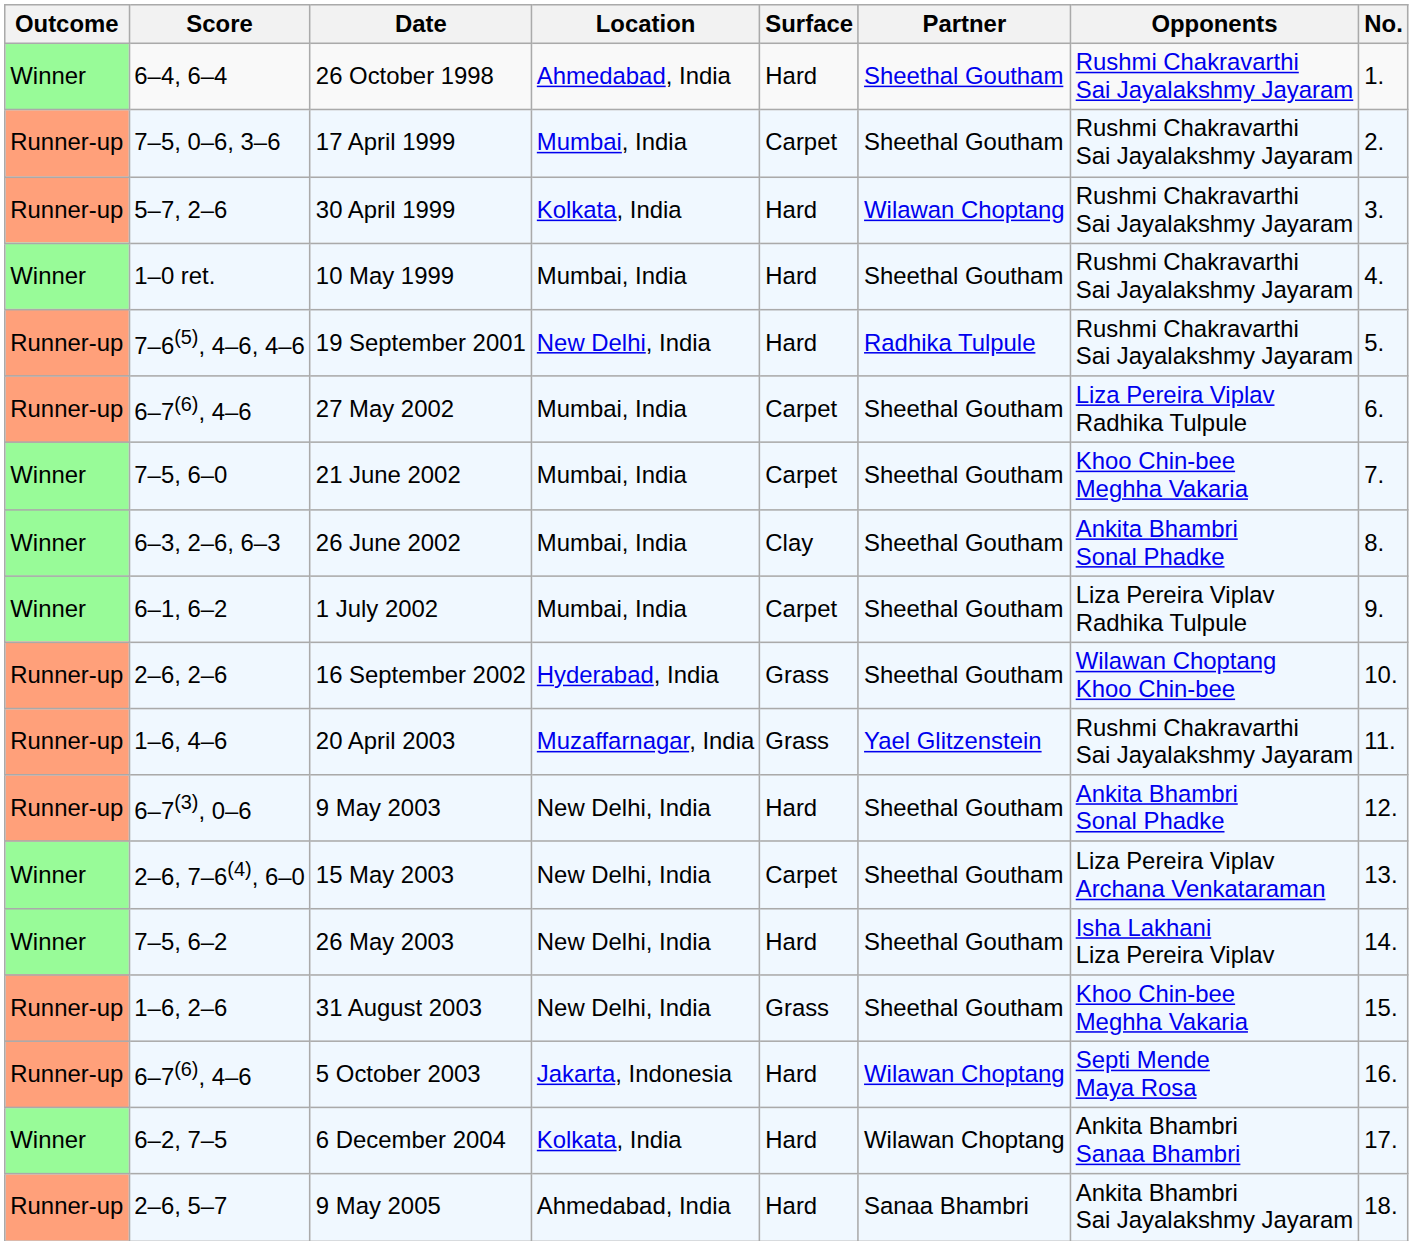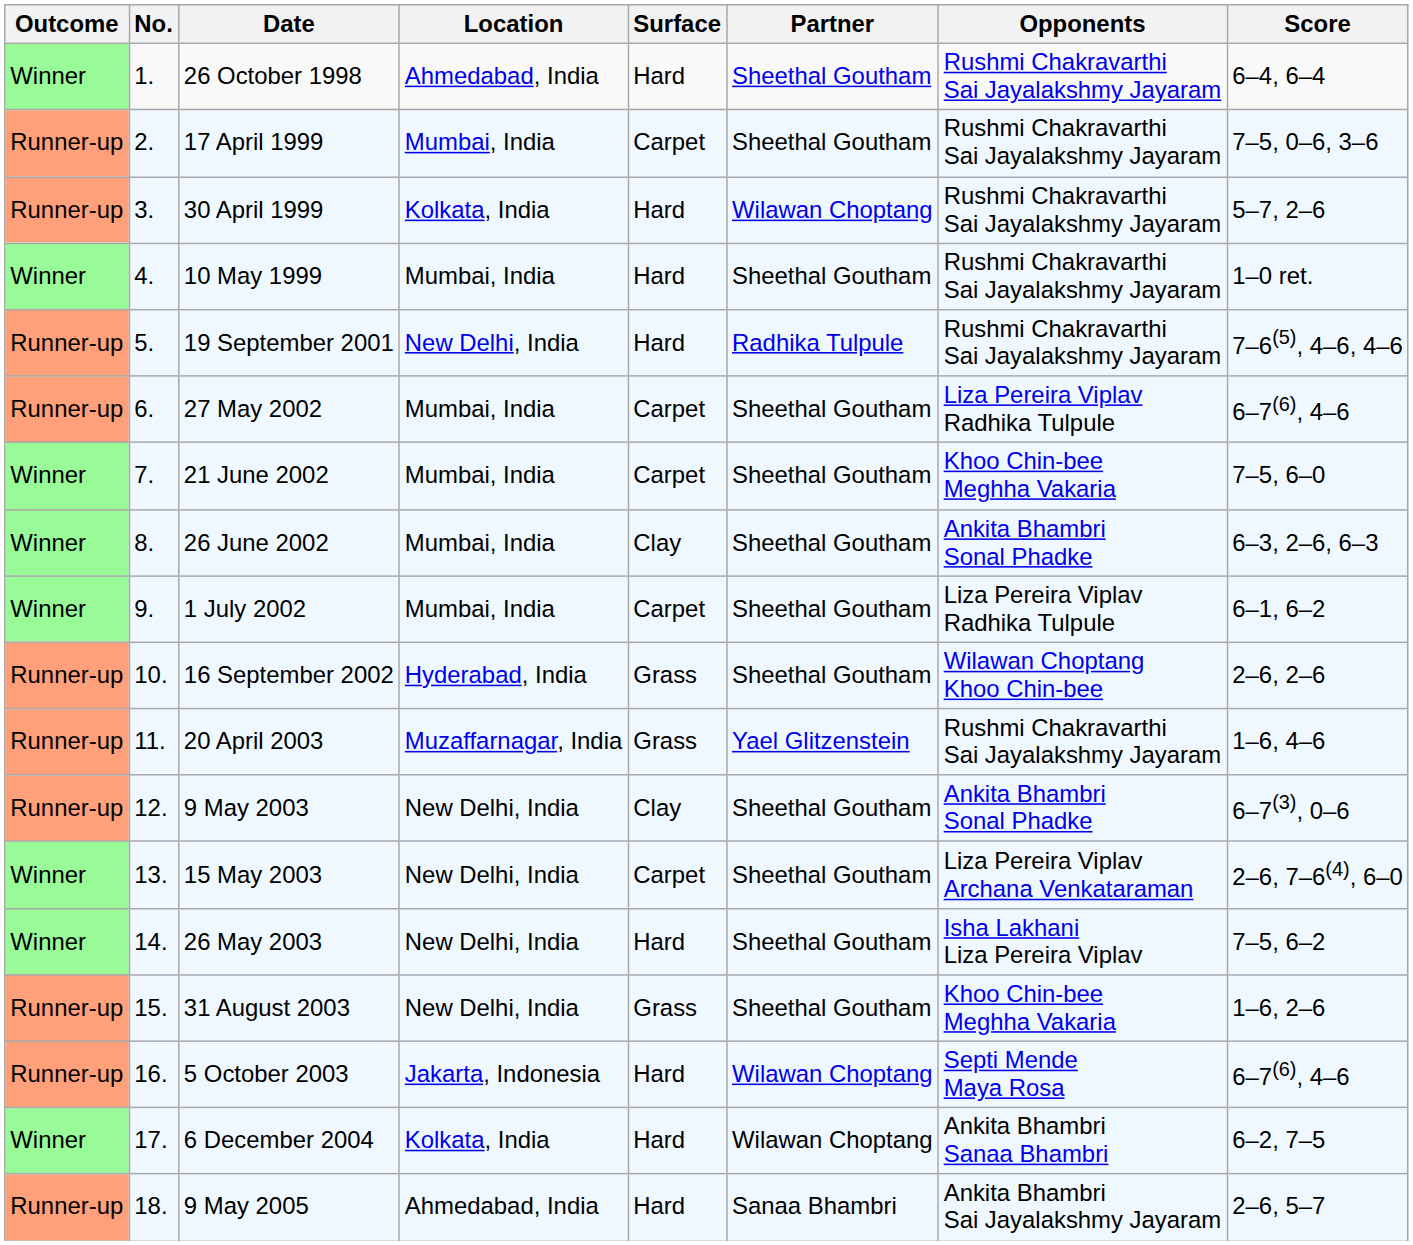 <table class="sortable wikitable" style=font-size:97%>
 <tr>
 <th>Outcome</th>
-<th class="unsortable">Score</th>
+<th>No.</th>
 <th>Date</th>
 <th>Location</th>
 <th>Surface</th>
 <th>Partner</th>
 <th>Opponents</th>
-<th>No.</th>
+<th class="unsortable">Score</th>
 </tr>
 <tr>
 <td style="background:#98fb98;">Winner</td>
-<td>6–4, 6–4</td>
+<td>1.</td>
 <td>26 October 1998</td>
 <td><a href='#'>Ahmedabad</a>, India</td>
 <td>Hard</td>
 <td> <a href='#'>Sheethal Goutham</a></td>
 <td> <a href='#'>Rushmi Chakravarthi</a> <br>  <a href='#'>Sai Jayalakshmy Jayaram</a></td>
-<td>1.</td>
+<td>6–4, 6–4</td>
 </tr>
 <tr style="background:#f0f8ff;">
 <td bgcolor="FFA07A">Runner-up</td>
-<td>7–5, 0–6, 3–6</td>
+<td>2.</td>
 <td>17 April 1999</td>
 <td><a href='#'>Mumbai</a>, India</td>
 <td>Carpet</td>
 <td> Sheethal Goutham</td>
 <td> Rushmi Chakravarthi <br>  Sai Jayalakshmy Jayaram</td>
-<td>2.</td>
+<td>7–5, 0–6, 3–6</td>
 </tr>
 <tr style="background:#f0f8ff;">
 <td bgcolor="FFA07A">Runner-up</td>
-<td>5–7, 2–6</td>
+<td>3.</td>
 <td>30 April 1999</td>
 <td><a href='#'>Kolkata</a>, India</td>
 <td>Hard</td>
 <td> <a href='#'>Wilawan Choptang</a></td>
 <td> Rushmi Chakravarthi <br>  Sai Jayalakshmy Jayaram</td>
-<td>3.</td>
+<td>5–7, 2–6</td>
 </tr>
 <tr style="background:#f0f8ff;">
 <td style="background:#98fb98;">Winner</td>
-<td>1–0 ret.</td>
+<td>4.</td>
 <td>10 May 1999</td>
 <td>Mumbai, India</td>
 <td>Hard</td>
 <td> Sheethal Goutham</td>
 <td> Rushmi Chakravarthi <br>  Sai Jayalakshmy Jayaram</td>
-<td>4.</td>
+<td>1–0 ret.</td>
 </tr>
 <tr style="background:#f0f8ff;">
 <td bgcolor="FFA07A">Runner-up</td>
-<td>7–6<sup>(5)</sup>, 4–6, 4–6</td>
+<td>5.</td>
 <td>19 September 2001</td>
 <td><a href='#'>New Delhi</a>, India</td>
 <td>Hard</td>
 <td> <a href='#'>Radhika Tulpule</a></td>
 <td> Rushmi Chakravarthi <br>  Sai Jayalakshmy Jayaram</td>
-<td>5.</td>
+<td>7–6<sup>(5)</sup>, 4–6, 4–6</td>
 </tr>
 <tr style="background:#f0f8ff;">
 <td bgcolor="FFA07A">Runner-up</td>
-<td>6–7<sup>(6)</sup>, 4–6</td>
+<td>6.</td>
 <td>27 May 2002</td>
 <td>Mumbai, India</td>
 <td>Carpet</td>
 <td> Sheethal Goutham</td>
 <td> <a href='#'>Liza Pereira Viplav</a> <br>  Radhika Tulpule</td>
-<td>6.</td>
+<td>6–7<sup>(6)</sup>, 4–6</td>
 </tr>
 <tr style="background:#f0f8ff;">
 <td bgcolor="98FB98">Winner</td>
-<td>7–5, 6–0</td>
+<td>7.</td>
 <td>21 June 2002</td>
 <td>Mumbai, India</td>
 <td>Carpet</td>
 <td> Sheethal Goutham</td>
 <td> <a href='#'>Khoo Chin-bee</a> <br>  <a href='#'>Meghha Vakaria</a></td>
-<td>7.</td>
+<td>7–5, 6–0</td>
 </tr>
 <tr style="background:#f0f8ff;">
 <td bgcolor="98FB98">Winner</td>
-<td>6–3, 2–6, 6–3</td>
+<td>8.</td>
 <td>26 June 2002</td>
 <td>Mumbai, India</td>
 <td>Clay</td>
 <td> Sheethal Goutham</td>
 <td> <a href='#'>Ankita Bhambri</a> <br>  <a href='#'>Sonal Phadke</a></td>
-<td>8.</td>
+<td>6–3, 2–6, 6–3</td>
 </tr>
 <tr style="background:#f0f8ff;">
 <td bgcolor="98FB98">Winner</td>
-<td>6–1, 6–2</td>
+<td>9.</td>
 <td>1 July 2002</td>
 <td>Mumbai, India</td>
 <td>Carpet</td>
 <td> Sheethal Goutham</td>
 <td> Liza Pereira Viplav <br>  Radhika Tulpule</td>
-<td>9.</td>
+<td>6–1, 6–2</td>
 </tr>
 <tr bgcolor="#f0f8ff">
 <td bgcolor="FFA07A">Runner-up</td>
-<td>2–6, 2–6</td>
+<td>10.</td>
 <td>16 September 2002</td>
 <td><a href='#'>Hyderabad</a>, India</td>
 <td>Grass</td>
 <td> Sheethal Goutham</td>
 <td> <a href='#'>Wilawan Choptang</a> <br>  <a href='#'>Khoo Chin-bee</a></td>
-<td>10.</td>
+<td>2–6, 2–6</td>
 </tr>
 <tr style="background:#f0f8ff;">
 <td bgcolor="FFA07A">Runner-up</td>
-<td>1–6, 4–6</td>
+<td>11.</td>
 <td>20 April 2003</td>
 <td><a href='#'>Muzaffarnagar</a>, India</td>
 <td>Grass</td>
 <td> <a href='#'>Yael Glitzenstein</a></td>
 <td> Rushmi Chakravarthi <br>  Sai Jayalakshmy Jayaram</td>
-<td>11.</td>
+<td>1–6, 4–6</td>
 </tr>
 <tr bgcolor="#f0f8ff">
 <td bgcolor="FFA07A">Runner-up</td>
-<td>6–7<sup>(3)</sup>, 0–6</td>
+<td>12.</td>
 <td>9 May 2003</td>
 <td>New Delhi, India</td>
-<td>Hard</td>
+<td>Clay</td>
 <td> Sheethal Goutham</td>
 <td> <a href='#'>Ankita Bhambri</a> <br>  <a href='#'>Sonal Phadke</a></td>
-<td>12.</td>
+<td>6–7<sup>(3)</sup>, 0–6</td>
 </tr>
 <tr style="background:#f0f8ff;">
 <td bgcolor="98FB98">Winner</td>
-<td>2–6, 7–6<sup>(4)</sup>, 6–0</td>
+<td>13.</td>
 <td>15 May 2003</td>
 <td>New Delhi, India</td>
 <td>Carpet</td>
 <td> Sheethal Goutham</td>
 <td> Liza Pereira Viplav <br>  <a href='#'>Archana Venkataraman</a></td>
-<td>13.</td>
+<td>2–6, 7–6<sup>(4)</sup>, 6–0</td>
 </tr>
 <tr style="background:#f0f8ff;">
 <td bgcolor="98FB98">Winner</td>
-<td>7–5, 6–2</td>
+<td>14.</td>
 <td>26 May 2003</td>
 <td>New Delhi, India</td>
 <td>Hard</td>
 <td> Sheethal Goutham</td>
 <td> <a href='#'>Isha Lakhani</a> <br>  Liza Pereira Viplav</td>
-<td>14.</td>
+<td>7–5, 6–2</td>
 </tr>
 <tr bgcolor="#f0f8ff">
 <td bgcolor="FFA07A">Runner-up</td>
-<td>1–6, 2–6</td>
+<td>15.</td>
 <td>31 August 2003</td>
 <td>New Delhi, India</td>
 <td>Grass</td>
 <td> Sheethal Goutham</td>
 <td> <a href='#'>Khoo Chin-bee</a> <br>  <a href='#'>Meghha Vakaria</a></td>
-<td>15.</td>
+<td>1–6, 2–6</td>
 </tr>
 <tr bgcolor="#f0f8ff">
 <td style="background:#ffa07a;">Runner-up</td>
-<td>6–7<sup>(6)</sup>, 4–6</td>
+<td>16.</td>
 <td>5 October 2003</td>
 <td><a href='#'>Jakarta</a>, Indonesia</td>
 <td>Hard</td>
 <td> <a href='#'>Wilawan Choptang</a></td>
 <td> <a href='#'>Septi Mende</a> <br>  <a href='#'>Maya Rosa</a></td>
-<td>16.</td>
+<td>6–7<sup>(6)</sup>, 4–6</td>
 </tr>
 <tr style="background:#f0f8ff;">
 <td style="background:#98fb98;">Winner</td>
-<td>6–2, 7–5</td>
+<td>17.</td>
 <td>6 December 2004</td>
 <td><a href='#'>Kolkata</a>, India</td>
 <td>Hard</td>
 <td> Wilawan Choptang</td>
 <td> Ankita Bhambri <br>  <a href='#'>Sanaa Bhambri</a></td>
-<td>17.</td>
+<td>6–2, 7–5</td>
 </tr>
 <tr style="background:#f0f8ff;">
 <td bgcolor="FFA07A">Runner-up</td>
-<td>2–6, 5–7</td>
+<td>18.</td>
 <td>9 May 2005</td>
 <td>Ahmedabad, India</td>
 <td>Hard</td>
 <td> Sanaa Bhambri</td>
 <td> Ankita Bhambri <br>  Sai Jayalakshmy Jayaram</td>
-<td>18.</td>
+<td>2–6, 5–7</td>
 </tr>
 </table>
